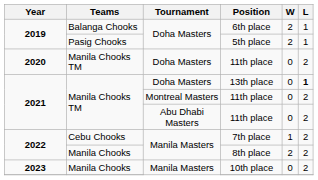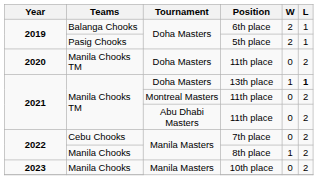 <table class="wikitable"  style="text-align:center; font-size:95%; width:80%;">
 <tr>
 <th width=20%>Year</th>
 <th width=25%>Teams</th>
 <th width=25%>Tournament</th>
 <th width=20%>Position</th>
 <th width=20px>W</th>
 <th width=20px>L</th>
 </tr>
 <tr>
 <td rowspan=2><strong>2019</strong></td>
 <td align=left>Balanga Chooks</td>
 <td rowspan=2>Doha Masters</td>
 <td>6th place</td>
 <td>2</td>
 <td>1</td>
 </tr>
 <tr>
 <td align=left>Pasig Chooks</td>
 <td>5th place</td>
 <td>2</td>
 <td>1</td>
 </tr>
 <tr>
 <td><strong>2020</strong></td>
 <td align=left>Manila Chooks TM</td>
 <td>Doha Masters</td>
 <td>11th place</td>
 <td>0</td>
 <td>2</td>
 </tr>
 <tr>
 <td rowspan=3><strong>2021</strong></td>
 <td align=left rowspan=3>Manila Chooks TM</td>
 <td>Doha Masters</td>
 <td>13th place<br></td>
-<td>0</td>
+<td>1</td>
 <td><strong>1</strong></td>
 </tr>
 <tr>
 <td>Montreal Masters</td>
 <td>11th place</td>
 <td>0</td>
 <td>2</td>
 </tr>
 <tr>
 <td>Abu Dhabi Masters</td>
 <td>11th place</td>
 <td>0</td>
 <td>2</td>
 </tr>
 <tr>
 <td rowspan=2><strong>2022</strong></td>
 <td align=left>Cebu Chooks</td>
 <td rowspan=2>Manila Masters</td>
 <td>7th place</td>
-<td>1</td>
+<td>0</td>
 <td>2</td>
 </tr>
 <tr>
 <td align=left>Manila Chooks</td>
 <td>8th place</td>
-<td>2</td>
+<td>1</td>
 <td>2</td>
 </tr>
 <tr>
 <td><strong>2023</strong></td>
 <td align=left>Manila Chooks</td>
 <td rowspan=2>Manila Masters</td>
 <td>10th place</td>
 <td>0</td>
 <td>2</td>
 </tr>
 <tr>
 </tr>
 </table>
